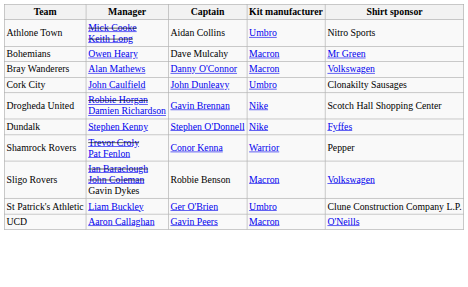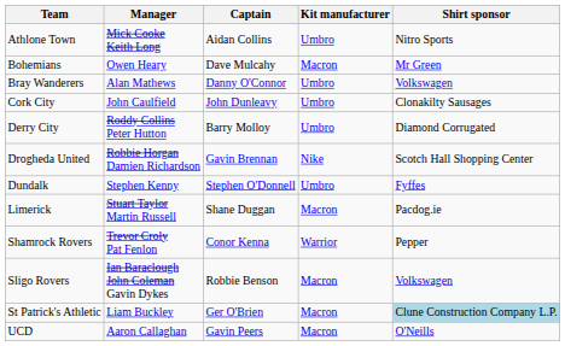 <table class="wikitable sortable" style="text-align: left;">
 <tr>
 <th>Team</th>
 <th>Manager</th>
 <th>Captain</th>
 <th>Kit manufacturer</th>
 <th>Shirt sponsor</th>
 </tr>
 <tr>
 <td>Athlone Town</td>
 <td><s><a href='#'>Mick Cooke</a></s><br><s><a href='#'>Keith Long</a></s></td>
 <td> Aidan Collins</td>
 <td><a href='#'>Umbro</a></td>
 <td>Nitro Sports</td>
 </tr>
 <tr>
 <td>Bohemians</td>
 <td><a href='#'>Owen Heary</a></td>
 <td> Dave Mulcahy</td>
 <td><a href='#'>Macron</a></td>
 <td><a href='#'>Mr Green</a></td>
 </tr>
 <tr>
 <td>Bray Wanderers</td>
 <td><a href='#'>Alan Mathews</a></td>
 <td> <a href='#'>Danny O'Connor</a></td>
-<td><a href='#'>Macron</a></td>
+<td><a href='#'>Umbro</a></td>
 <td><a href='#'>Volkswagen</a></td>
 </tr>
 <tr>
 <td>Cork City</td>
 <td><a href='#'>John Caulfield</a></td>
 <td> <a href='#'>John Dunleavy</a></td>
 <td><a href='#'>Umbro</a></td>
 <td>Clonakilty Sausages</td>
+</tr>
+<tr>
+<td>Derry City</td>
+<td><s><a href='#'>Roddy Collins</a></s><br><a href='#'>Peter Hutton</a></td>
+<td> Barry Molloy</td>
+<td><a href='#'>Umbro</a></td>
+<td>Diamond Corrugated</td>
 </tr>
 <tr>
 <td>Drogheda United</td>
 <td><s><a href='#'>Robbie Horgan</a></s><br><a href='#'>Damien Richardson</a></td>
 <td> <a href='#'>Gavin Brennan</a></td>
 <td><a href='#'>Nike</a></td>
 <td>Scotch Hall Shopping Center</td>
 </tr>
 <tr>
 <td>Dundalk</td>
 <td><a href='#'>Stephen Kenny</a></td>
 <td> <a href='#'>Stephen O'Donnell</a></td>
-<td><a href='#'>Nike</a></td>
+<td><a href='#'>Umbro</a></td>
 <td><a href='#'>Fyffes</a></td>
+</tr>
+<tr>
+<td>Limerick</td>
+<td><s><a href='#'>Stuart Taylor</a></s><br><a href='#'>Martin Russell</a></td>
+<td> Shane Duggan</td>
+<td><a href='#'>Macron</a></td>
+<td>Pacdog.ie</td>
 </tr>
 <tr>
 <td>Shamrock Rovers</td>
 <td><s><a href='#'>Trevor Croly</a></s><br><a href='#'>Pat Fenlon</a></td>
 <td> <a href='#'>Conor Kenna</a></td>
 <td><a href='#'>Warrior</a></td>
 <td>Pepper</td>
 </tr>
 <tr>
 <td>Sligo Rovers</td>
 <td><s><a href='#'>Ian Baraclough</a></s><br><s><a href='#'>John Coleman</a></s><br>Gavin Dykes</td>
 <td> Robbie Benson</td>
 <td><a href='#'>Macron</a></td>
 <td><a href='#'>Volkswagen</a></td>
 </tr>
 <tr>
 <td>St Patrick's Athletic</td>
 <td><a href='#'>Liam Buckley</a></td>
 <td> <a href='#'>Ger O'Brien</a></td>
-<td><a href='#'>Umbro</a></td>
-<td>Clune Construction Company L.P.</td>
+<td><a href='#'>Macron</a></td>
+<td style="background: lightblue;">Clune Construction Company L.P.</td>
 </tr>
 <tr>
 <td>UCD</td>
 <td><a href='#'>Aaron Callaghan</a></td>
 <td> <a href='#'>Gavin Peers</a></td>
 <td><a href='#'>Macron</a></td>
 <td><a href='#'>O'Neills</a></td>
 </tr>
 </table>
